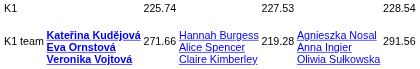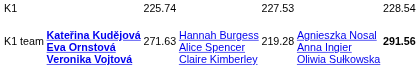 <table>
 <tr>
 <td>K1</td>
 <td></td>
 <td>225.74</td>
 <td></td>
 <td>227.53</td>
 <td></td>
 <td>228.54</td>
 </tr>
 <tr>
 <td>K1 team</td>
 <td><strong><br><a href='#'>Kateřina Kudějová</a><br><a href='#'>Eva Ornstová</a><br><a href='#'>Veronika Vojtová</a></strong></td>
-<td>271.66</td>
+<td>271.63</td>
 <td><br><a href='#'>Hannah Burgess</a><br><a href='#'>Alice Spencer</a><br><a href='#'>Claire Kimberley</a></td>
 <td>219.28</td>
 <td><br><a href='#'>Agnieszka Nosal</a><br><a href='#'>Anna Ingier</a><br><a href='#'>Oliwia Sułkowska</a></td>
-<td>291.56</td>
+<td><strong>291.56</strong></td>
 </tr>
 </table>
